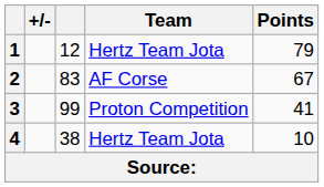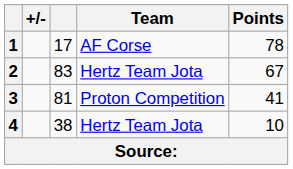 <table class="wikitable" style="font-size:95%;">
 <tr>
 <th></th>
 <th>+/-</th>
 <th></th>
 <th>Team</th>
 <th>Points</th>
 </tr>
 <tr>
 <th>1</th>
 <td></td>
-<td align=center>12</td>
-<td> <a href='#'>Hertz Team Jota</a></td>
-<td align=right>79</td>
+<td align=center>17</td>
+<td> <a href='#'>AF Corse</a></td>
+<td align=right>78</td>
 </tr>
 <tr>
 <th>2</th>
 <td></td>
 <td align=center>83</td>
-<td> <a href='#'>AF Corse</a></td>
+<td> <a href='#'>Hertz Team Jota</a></td>
 <td align=right>67</td>
 </tr>
 <tr>
 <th>3</th>
 <td></td>
-<td align=center>99</td>
+<td align=center>81</td>
 <td> <a href='#'>Proton Competition</a></td>
 <td align=right>41</td>
 </tr>
 <tr>
 <th>4</th>
 <td></td>
 <td align=center>38</td>
 <td> <a href='#'>Hertz Team Jota</a></td>
 <td align=right>10</td>
 </tr>
 <tr>
 <th colspan=5>Source:</th>
 </tr>
 </table>
